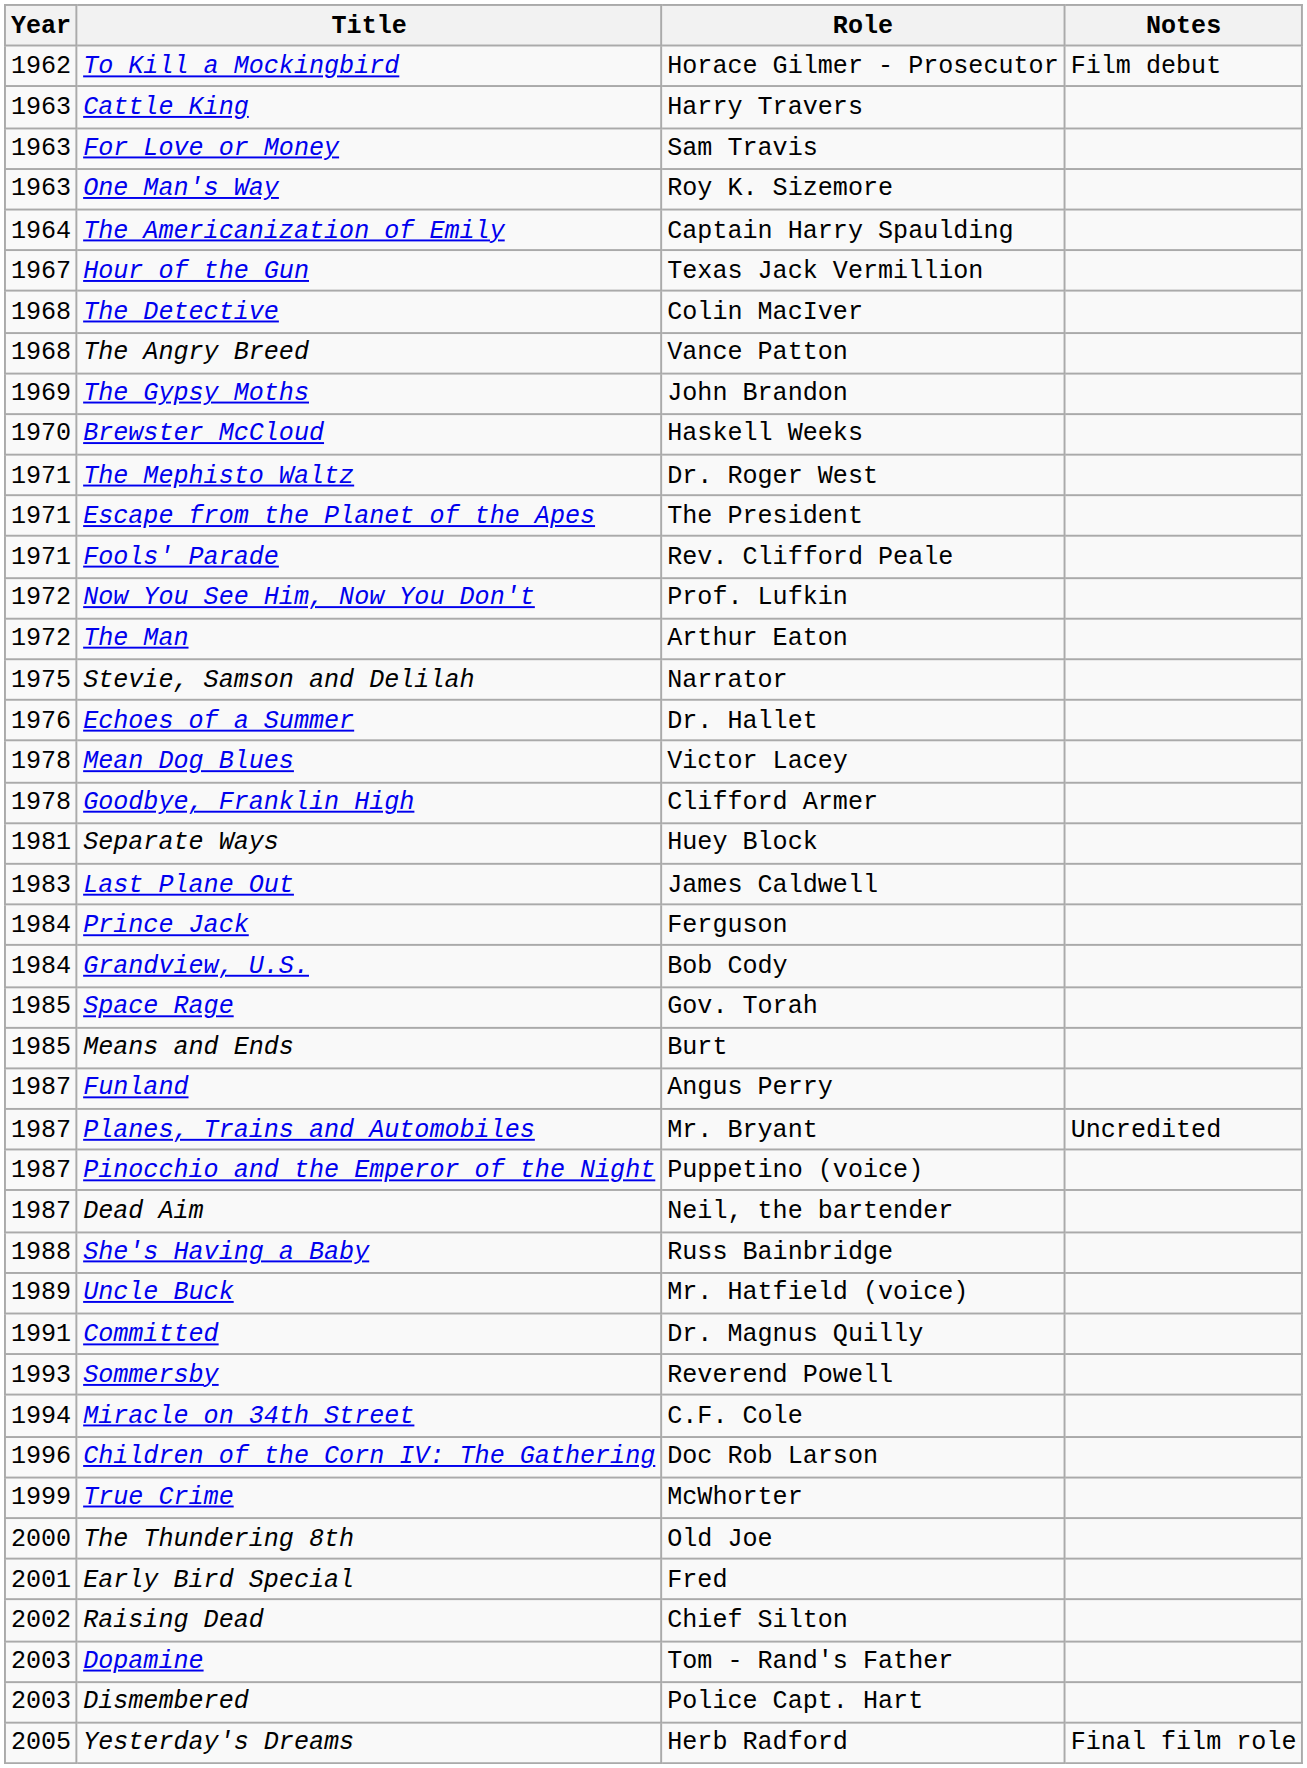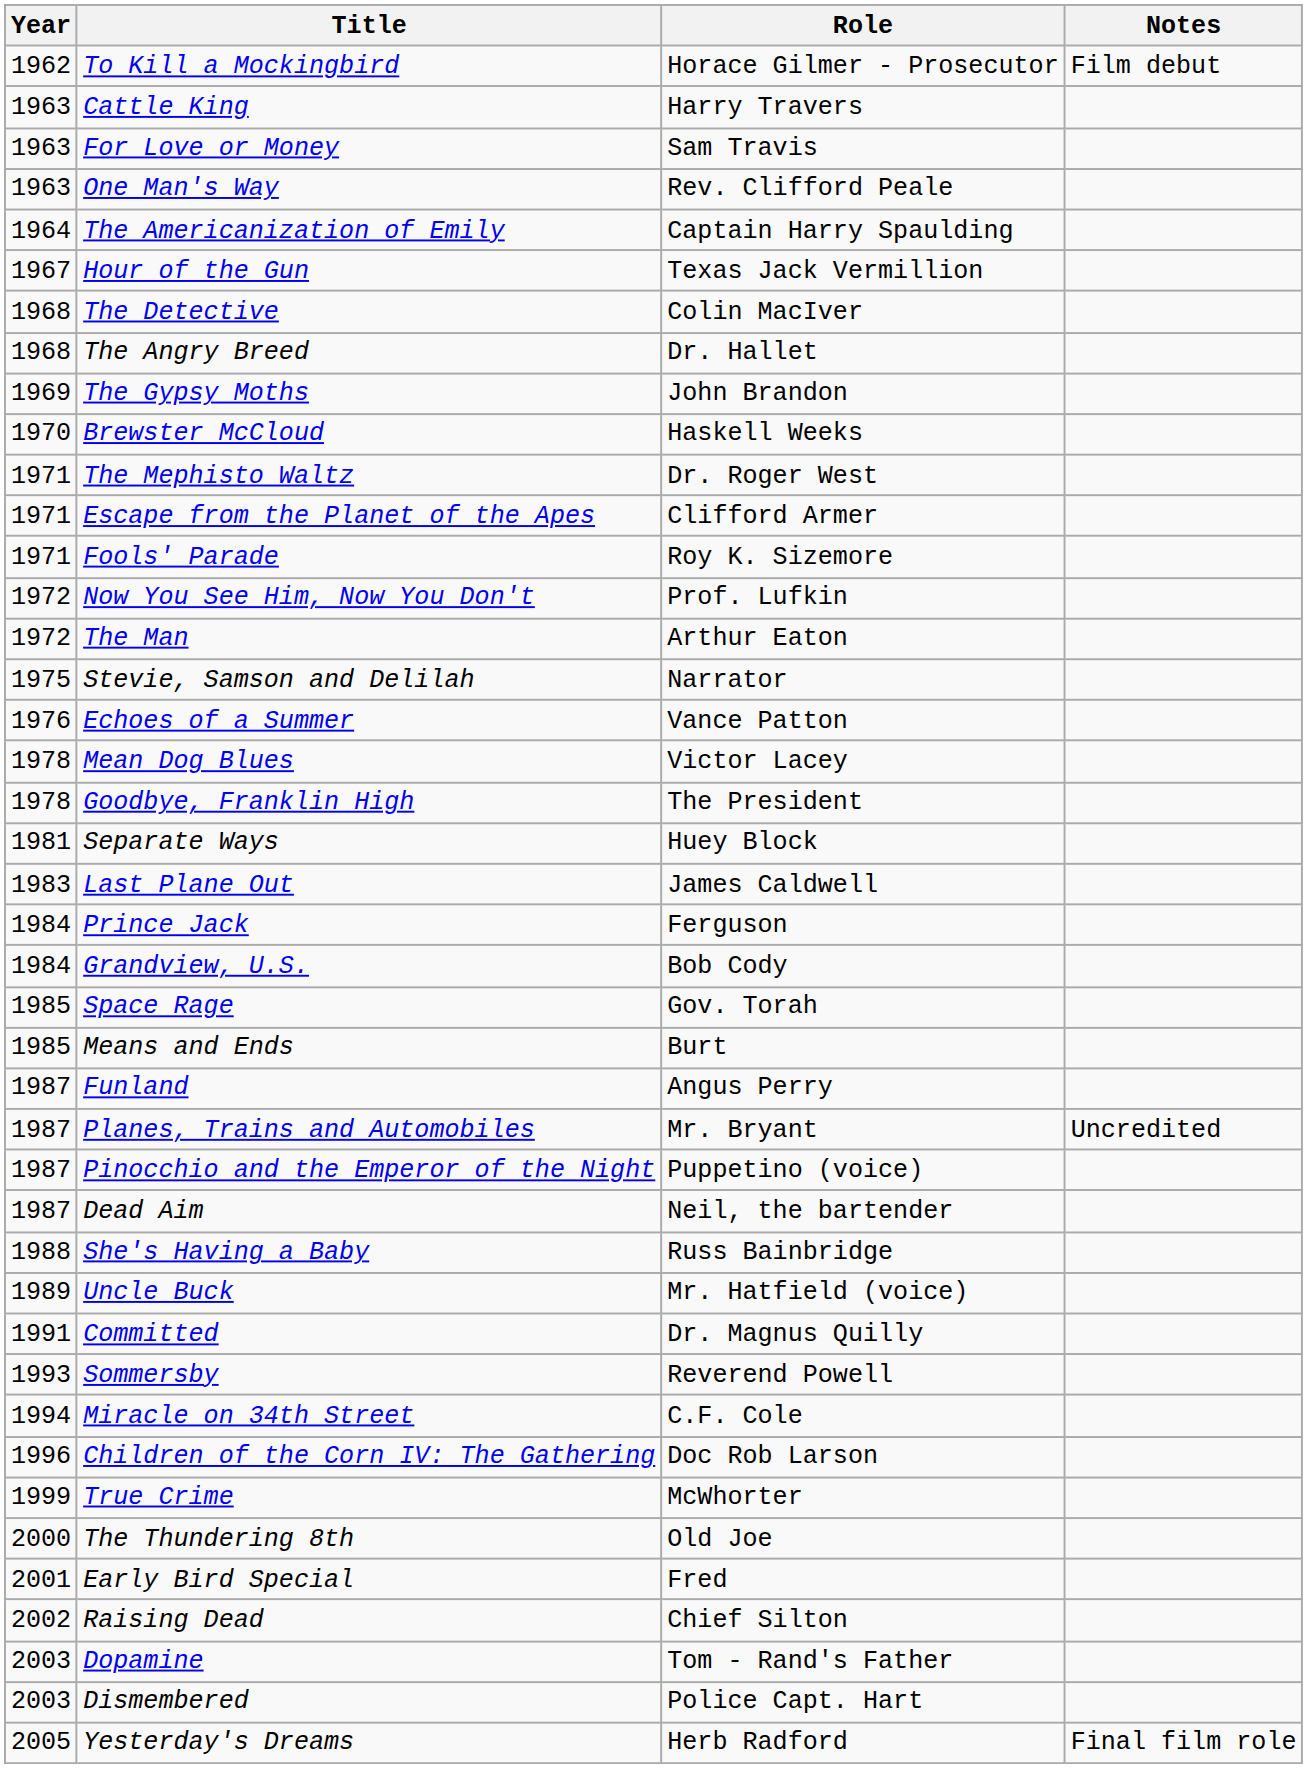 <table class="wikitable sortable">
 <tr>
 <th>Year</th>
 <th>Title</th>
 <th>Role</th>
 <th class="unsortable">Notes</th>
 </tr>
 <tr>
 <td>1962</td>
 <td><em><a href='#'>To Kill a Mockingbird</a></em></td>
 <td>Horace Gilmer - Prosecutor</td>
 <td>Film debut</td>
 </tr>
 <tr>
 <td>1963</td>
 <td><em><a href='#'>Cattle King</a></em></td>
 <td>Harry Travers</td>
 <td></td>
 </tr>
 <tr>
 <td>1963</td>
 <td><em><a href='#'>For Love or Money</a></em></td>
 <td>Sam Travis</td>
 <td></td>
 </tr>
 <tr>
 <td>1963</td>
 <td><em><a href='#'>One Man's Way</a></em></td>
-<td>Roy K. Sizemore</td>
+<td>Rev. Clifford Peale</td>
 <td></td>
 </tr>
 <tr>
 <td>1964</td>
 <td><em><a href='#'>The Americanization of Emily</a></em></td>
 <td>Captain Harry Spaulding</td>
 <td></td>
 </tr>
 <tr>
 <td>1967</td>
 <td><em><a href='#'>Hour of the Gun</a></em></td>
 <td>Texas Jack Vermillion</td>
 <td></td>
 </tr>
 <tr>
 <td>1968</td>
 <td><em><a href='#'>The Detective</a></em></td>
 <td>Colin MacIver</td>
 <td></td>
 </tr>
 <tr>
 <td>1968</td>
 <td><em>The Angry Breed</em></td>
-<td>Vance Patton</td>
+<td>Dr. Hallet</td>
 <td></td>
 </tr>
 <tr>
 <td>1969</td>
 <td><em><a href='#'>The Gypsy Moths</a></em></td>
 <td>John Brandon</td>
 <td></td>
 </tr>
 <tr>
 <td>1970</td>
 <td><em><a href='#'>Brewster McCloud</a></em></td>
 <td>Haskell Weeks</td>
 <td></td>
 </tr>
 <tr>
 <td>1971</td>
 <td><em><a href='#'>The Mephisto Waltz</a></em></td>
 <td>Dr. Roger West</td>
 <td></td>
 </tr>
 <tr>
 <td>1971</td>
 <td><em><a href='#'>Escape from the Planet of the Apes</a></em></td>
-<td>The President</td>
+<td>Clifford Armer</td>
 <td></td>
 </tr>
 <tr>
 <td>1971</td>
 <td><em><a href='#'>Fools' Parade</a></em></td>
-<td>Rev. Clifford Peale</td>
+<td>Roy K. Sizemore</td>
 <td></td>
 </tr>
 <tr>
 <td>1972</td>
 <td><em><a href='#'>Now You See Him, Now You Don't</a></em></td>
 <td>Prof. Lufkin</td>
 <td></td>
 </tr>
 <tr>
 <td>1972</td>
 <td><em><a href='#'>The Man</a></em></td>
 <td>Arthur Eaton</td>
 <td></td>
 </tr>
 <tr>
 <td>1975</td>
 <td><em>Stevie, Samson and Delilah</em></td>
 <td>Narrator</td>
 <td></td>
 </tr>
 <tr>
 <td>1976</td>
 <td><em><a href='#'>Echoes of a Summer</a></em></td>
-<td>Dr. Hallet</td>
+<td>Vance Patton</td>
 <td></td>
 </tr>
 <tr>
 <td>1978</td>
 <td><em><a href='#'>Mean Dog Blues</a></em></td>
 <td>Victor Lacey</td>
 <td></td>
 </tr>
 <tr>
 <td>1978</td>
 <td><em><a href='#'>Goodbye, Franklin High</a></em></td>
-<td>Clifford Armer</td>
+<td>The President</td>
 <td></td>
 </tr>
 <tr>
 <td>1981</td>
 <td><em>Separate Ways</em></td>
 <td>Huey Block</td>
 <td></td>
 </tr>
 <tr>
 <td>1983</td>
 <td><em><a href='#'>Last Plane Out</a></em></td>
 <td>James Caldwell</td>
 <td></td>
 </tr>
 <tr>
 <td>1984</td>
 <td><em><a href='#'>Prince Jack</a></em></td>
 <td>Ferguson</td>
 <td></td>
 </tr>
 <tr>
 <td>1984</td>
 <td><em><a href='#'>Grandview, U.S.</a></em></td>
 <td>Bob Cody</td>
 <td></td>
 </tr>
 <tr>
 <td>1985</td>
 <td><em><a href='#'>Space Rage</a></em></td>
 <td>Gov. Torah</td>
 <td></td>
 </tr>
 <tr>
 <td>1985</td>
 <td><em>Means and Ends</em></td>
 <td>Burt</td>
 <td></td>
 </tr>
 <tr>
 <td>1987</td>
 <td><em><a href='#'>Funland</a></em></td>
 <td>Angus Perry</td>
 <td></td>
 </tr>
 <tr>
 <td>1987</td>
 <td><em><a href='#'>Planes, Trains and Automobiles</a></em></td>
 <td>Mr. Bryant</td>
 <td>Uncredited</td>
 </tr>
 <tr>
 <td>1987</td>
 <td><em><a href='#'>Pinocchio and the Emperor of the Night</a></em></td>
 <td>Puppetino (voice)</td>
 <td></td>
 </tr>
 <tr>
 <td>1987</td>
 <td><em>Dead Aim</em></td>
 <td>Neil, the bartender</td>
 <td></td>
 </tr>
 <tr>
 <td>1988</td>
 <td><em><a href='#'>She's Having a Baby</a></em></td>
 <td>Russ Bainbridge</td>
 <td></td>
 </tr>
 <tr>
 <td>1989</td>
 <td><em><a href='#'>Uncle Buck</a></em></td>
 <td>Mr. Hatfield (voice)</td>
 <td></td>
 </tr>
 <tr>
 <td>1991</td>
 <td><em><a href='#'>Committed</a></em></td>
 <td>Dr. Magnus Quilly</td>
 <td></td>
 </tr>
 <tr>
 <td>1993</td>
 <td><em><a href='#'>Sommersby</a></em></td>
 <td>Reverend Powell</td>
 <td></td>
 </tr>
 <tr>
 <td>1994</td>
 <td><em><a href='#'>Miracle on 34th Street</a></em></td>
 <td>C.F. Cole</td>
 <td></td>
 </tr>
 <tr>
 <td>1996</td>
 <td><em><a href='#'>Children of the Corn IV: The Gathering</a></em></td>
 <td>Doc Rob Larson</td>
 <td></td>
 </tr>
 <tr>
 <td>1999</td>
 <td><em><a href='#'>True Crime</a></em></td>
 <td>McWhorter</td>
 <td></td>
 </tr>
 <tr>
 <td>2000</td>
 <td><em>The Thundering 8th</em></td>
 <td>Old Joe</td>
 <td></td>
 </tr>
 <tr>
 <td>2001</td>
 <td><em>Early Bird Special</em></td>
 <td>Fred</td>
 <td></td>
 </tr>
 <tr>
 <td>2002</td>
 <td><em>Raising Dead</em></td>
 <td>Chief Silton</td>
 <td></td>
 </tr>
 <tr>
 <td>2003</td>
 <td><em><a href='#'>Dopamine</a></em></td>
 <td>Tom - Rand's Father</td>
 <td></td>
 </tr>
 <tr>
 <td>2003</td>
 <td><em>Dismembered</em></td>
 <td>Police Capt. Hart</td>
 <td></td>
 </tr>
 <tr>
 <td>2005</td>
 <td><em>Yesterday's Dreams</em></td>
 <td>Herb Radford</td>
 <td>Final film role</td>
 </tr>
 </table>
